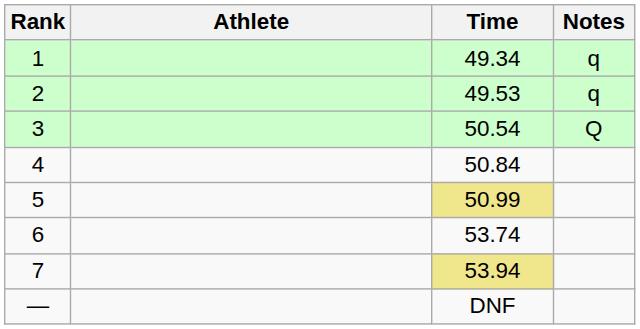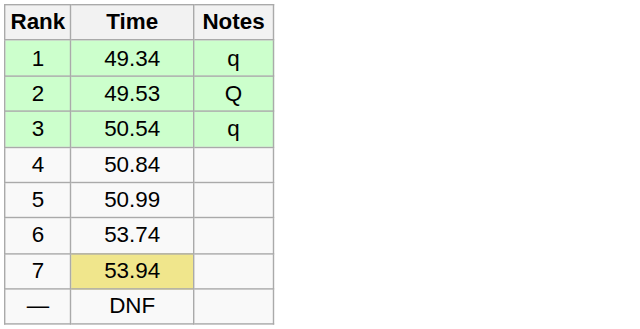 <table class="wikitable" style="text-align:center">
 <tr>
 <th width=40>Rank</th>
-<th width=250>Athlete</th>
 <th width=80>Time</th>
 <th width=50>Notes</th>
 </tr>
 <tr bgcolor=ccffcc>
 <td>1</td>
-<td align=left></td>
 <td>49.34</td>
 <td>q</td>
 </tr>
 <tr bgcolor=ccffcc>
 <td>2</td>
-<td align=left></td>
 <td>49.53</td>
-<td>q</td>
+<td>Q</td>
 </tr>
 <tr bgcolor=ccffcc>
 <td>3</td>
-<td align=left></td>
 <td>50.54</td>
-<td>Q</td>
+<td>q</td>
 </tr>
 <tr>
 <td>4</td>
-<td align=left></td>
 <td>50.84</td>
 <td></td>
 </tr>
 <tr>
 <td>5</td>
-<td align=left></td>
-<td style="background: khaki;">50.99</td>
+<td>50.99</td>
 <td></td>
 </tr>
 <tr>
 <td>6</td>
-<td align=left></td>
 <td>53.74</td>
 <td></td>
 </tr>
 <tr>
 <td>7</td>
-<td align=left></td>
 <td style="background: khaki;">53.94</td>
 <td></td>
 </tr>
 <tr>
 <td>—</td>
-<td align=left></td>
 <td>DNF</td>
 <td></td>
 </tr>
 </table>
